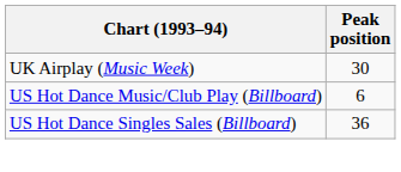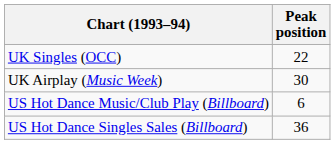 <table class="wikitable sortable">
 <tr>
 <th>Chart (1993–94)</th>
 <th>Peak<br>position</th>
+</tr>
+<tr>
+<td><a href='#'>UK Singles</a> (<a href='#'>OCC</a>)</td>
+<td align="center">22</td>
 </tr>
 <tr>
 <td>UK Airplay (<em><a href='#'>Music Week</a></em>)</td>
 <td align="center">30</td>
 </tr>
 <tr>
 <td><a href='#'>US Hot Dance Music/Club Play</a> (<em><a href='#'>Billboard</a></em>)</td>
 <td align="center">6</td>
 </tr>
 <tr>
 <td><a href='#'>US Hot Dance Singles Sales</a> (<em><a href='#'>Billboard</a></em>)</td>
 <td align="center">36</td>
 </tr>
 </table>
